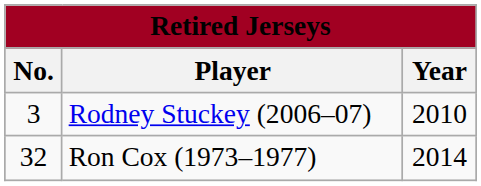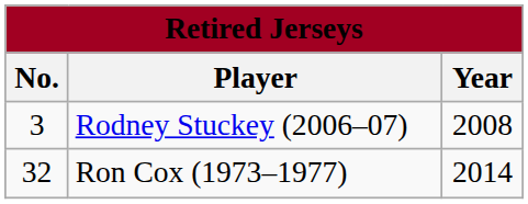 <table class="wikitable" style="width:275px;">
 <tr>
 <th colspan="3" style="text-align: center; background:#a10022"><span><strong>Retired Jerseys</strong></span></th>
 </tr>
 <tr>
 <th>No.</th>
 <th>Player</th>
 <th>Year</th>
 </tr>
 <tr bgcolor=>
 <td align=center>3</td>
 <td><a href='#'>Rodney Stuckey</a> (2006–07)</td>
-<td align=center>2010</td>
+<td align=center>2008</td>
 </tr>
 <tr>
 <td align=center>32</td>
 <td>Ron Cox (1973–1977)</td>
 <td align=center>2014</td>
 </tr>
 </table>
